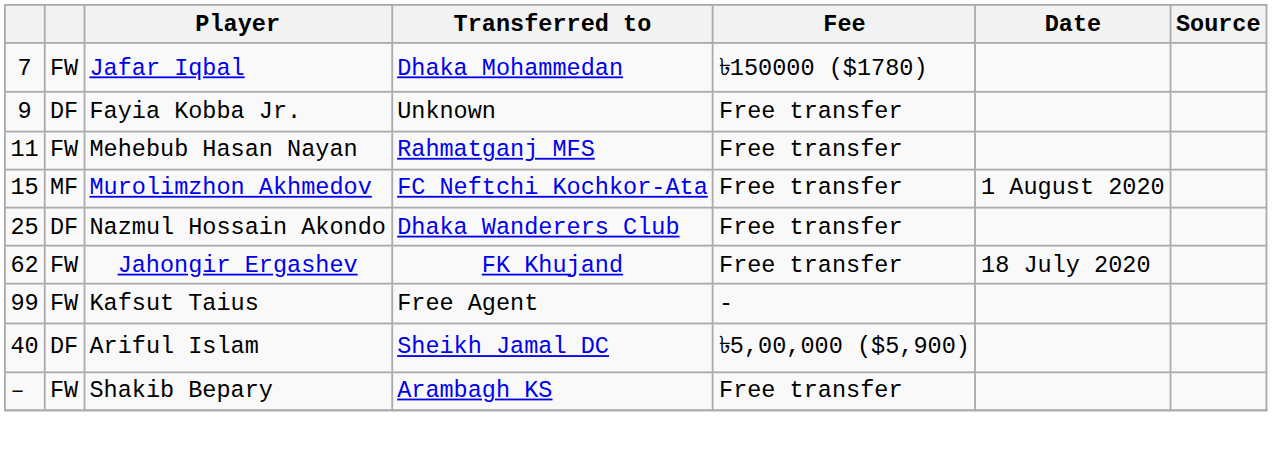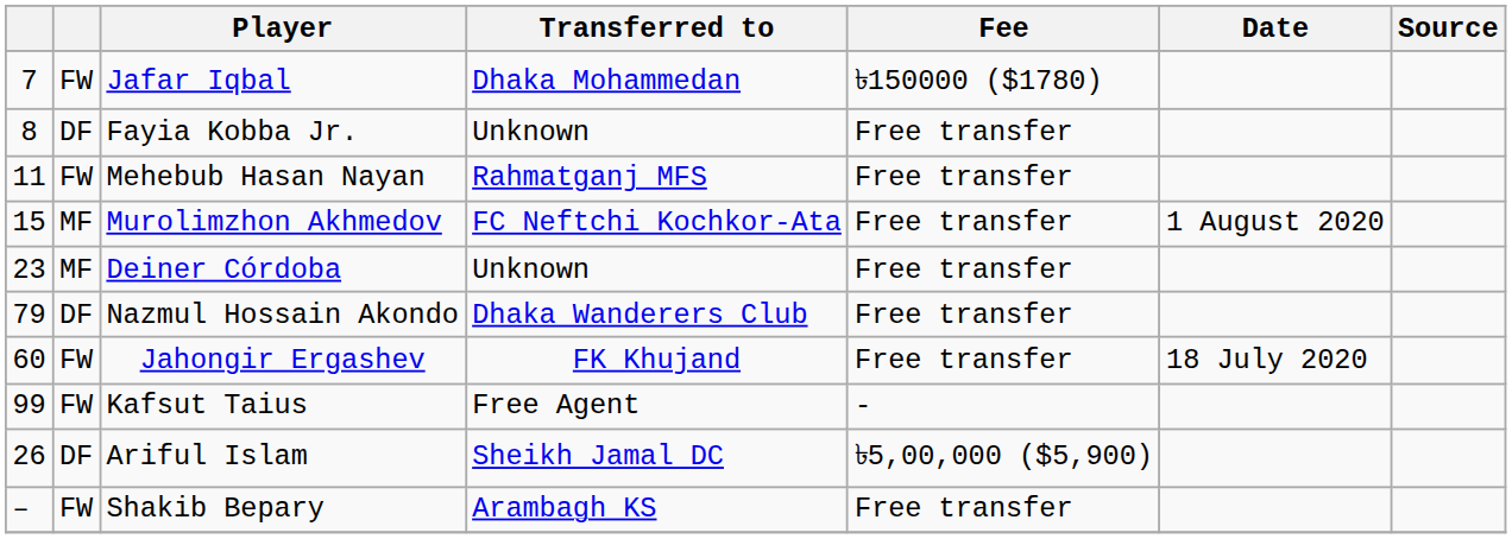 <table class="wikitable plainrowheaders sortable">
 <tr>
 <th></th>
 <th></th>
 <th>Player</th>
 <th>Transferred to</th>
 <th>Fee</th>
 <th>Date</th>
 <th>Source</th>
 </tr>
 <tr>
 <td align=center>7</td>
 <td align=center>FW</td>
 <td> <a href='#'>Jafar Iqbal</a></td>
 <td> <a href='#'>Dhaka Mohammedan</a></td>
 <td>৳150000 ($1780)</td>
 <td></td>
 <td></td>
 </tr>
 <tr>
-<td align=center>9</td>
+<td align=center>8</td>
 <td>DF</td>
 <td> Fayia Kobba Jr.</td>
 <td>Unknown</td>
 <td>Free transfer</td>
 <td></td>
 <td></td>
 </tr>
 <tr>
 <td align=center>11</td>
 <td align=center>FW</td>
 <td> Mehebub Hasan Nayan</td>
 <td> <a href='#'>Rahmatganj MFS</a></td>
 <td>Free transfer</td>
 <td></td>
 <td></td>
 </tr>
 <tr>
 <td align=center>15</td>
 <td align=center>MF</td>
 <td> <a href='#'>Murolimzhon Akhmedov</a></td>
 <td> <a href='#'>FC Neftchi Kochkor-Ata</a></td>
 <td>Free transfer</td>
 <td>1 August 2020</td>
 <td></td>
 </tr>
 <tr>
-<td align=center>25</td>
+<td align=center>23</td>
+<td align=center>MF</td>
+<td> <a href='#'>Deiner Córdoba</a></td>
+<td>Unknown</td>
+<td>Free transfer</td>
+<td></td>
+<td></td>
+</tr>
+<tr>
+<td align=center>79</td>
 <td align=center>DF</td>
 <td> Nazmul Hossain Akondo</td>
 <td> <a href='#'>Dhaka Wanderers Club</a></td>
 <td>Free transfer</td>
 <td></td>
 <td></td>
 </tr>
 <tr>
-<td align="center">62</td>
+<td align="center">60</td>
 <td align="center">FW</td>
 <td align="center"> <a href='#'>Jahongir Ergashev</a></td>
 <td align="center"> <a href='#'>FK Khujand</a></td>
 <td>Free transfer</td>
 <td>18 July 2020</td>
 <td></td>
 </tr>
 <tr>
 <td align=center>99</td>
 <td align=center>FW</td>
 <td> Kafsut Taius</td>
 <td>Free Agent</td>
 <td>-</td>
 <td></td>
 <td></td>
 </tr>
 <tr>
-<td>40</td>
+<td>26</td>
 <td>DF</td>
 <td> Ariful Islam</td>
 <td> <a href='#'>Sheikh Jamal DC</a></td>
 <td>৳5,00,000 ($5,900)</td>
 <td></td>
 <td></td>
 </tr>
 <tr>
 <td>–</td>
 <td>FW</td>
 <td> Shakib Bepary</td>
 <td> <a href='#'>Arambagh KS</a></td>
 <td>Free transfer</td>
 <td></td>
 <td></td>
 </tr>
 <tr>
 </tr>
 </table>
